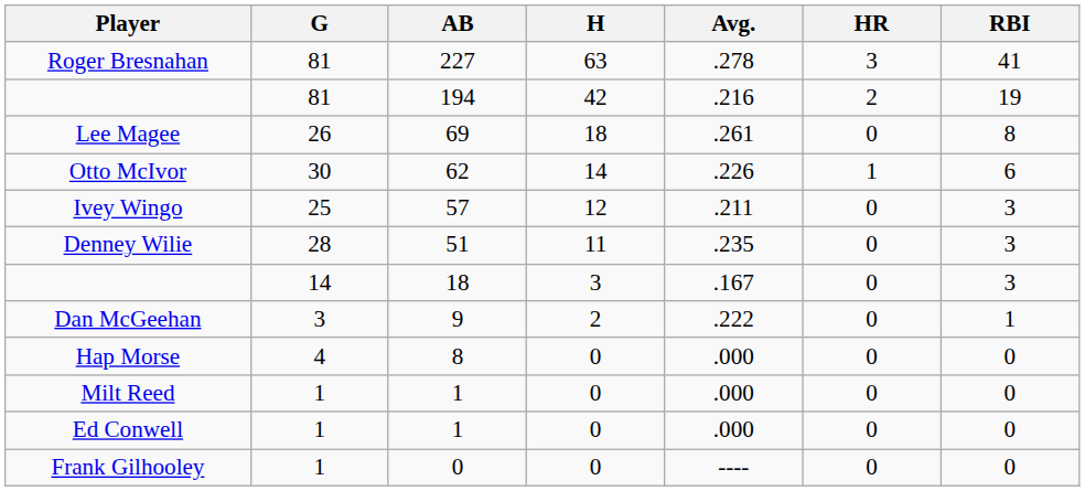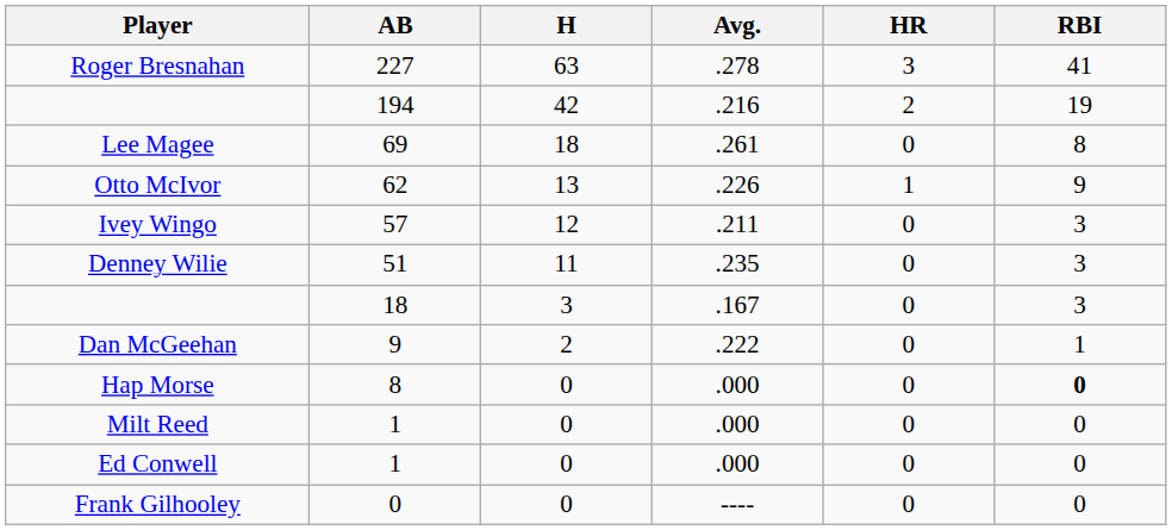 <table class="wikitable sortable">
 <tr>
 <th bgcolor="#DDDDFF" width="16%">Player</th>
-<th bgcolor="#DDDDFF" width="9%">G</th>
 <th bgcolor="#DDDDFF" width="9%">AB</th>
 <th bgcolor="#DDDDFF" width="9%">H</th>
 <th bgcolor="#DDDDFF" width="9%">Avg.</th>
 <th bgcolor="#DDDDFF" width="9%">HR</th>
 <th bgcolor="#DDDDFF" width="9%">RBI</th>
 </tr>
 <tr align="center">
 <td><a href='#'>Roger Bresnahan</a></td>
-<td>81</td>
 <td>227</td>
 <td>63</td>
 <td>.278</td>
 <td>3</td>
 <td>41</td>
 </tr>
 <tr align="center">
 <td></td>
-<td>81</td>
 <td>194</td>
 <td>42</td>
 <td>.216</td>
 <td>2</td>
 <td>19</td>
 </tr>
 <tr align="center">
 <td><a href='#'>Lee Magee</a></td>
-<td>26</td>
 <td>69</td>
 <td>18</td>
 <td>.261</td>
 <td>0</td>
 <td>8</td>
 </tr>
 <tr align="center">
 <td><a href='#'>Otto McIvor</a></td>
-<td>30</td>
 <td>62</td>
-<td>14</td>
+<td>13</td>
 <td>.226</td>
 <td>1</td>
-<td>6</td>
+<td>9</td>
 </tr>
 <tr align="center">
 <td><a href='#'>Ivey Wingo</a></td>
-<td>25</td>
 <td>57</td>
 <td>12</td>
 <td>.211</td>
 <td>0</td>
 <td>3</td>
 </tr>
 <tr align="center">
 <td><a href='#'>Denney Wilie</a></td>
-<td>28</td>
 <td>51</td>
 <td>11</td>
 <td>.235</td>
 <td>0</td>
 <td>3</td>
 </tr>
 <tr align="center">
 <td></td>
-<td>14</td>
 <td>18</td>
 <td>3</td>
 <td>.167</td>
 <td>0</td>
 <td>3</td>
 </tr>
 <tr align="center">
 <td><a href='#'>Dan McGeehan</a></td>
-<td>3</td>
 <td>9</td>
 <td>2</td>
 <td>.222</td>
 <td>0</td>
 <td>1</td>
 </tr>
 <tr align="center">
 <td><a href='#'>Hap Morse</a></td>
-<td>4</td>
 <td>8</td>
 <td>0</td>
 <td>.000</td>
 <td>0</td>
-<td>0</td>
+<td><strong>0</strong></td>
 </tr>
 <tr align="center">
 <td><a href='#'>Milt Reed</a></td>
-<td>1</td>
 <td>1</td>
 <td>0</td>
 <td>.000</td>
 <td>0</td>
 <td>0</td>
 </tr>
 <tr align="center">
 <td><a href='#'>Ed Conwell</a></td>
 <td>1</td>
-<td>1</td>
 <td>0</td>
 <td>.000</td>
 <td>0</td>
 <td>0</td>
 </tr>
 <tr align="center">
 <td><a href='#'>Frank Gilhooley</a></td>
-<td>1</td>
 <td>0</td>
 <td>0</td>
 <td>----</td>
 <td>0</td>
 <td>0</td>
 </tr>
 </table>
